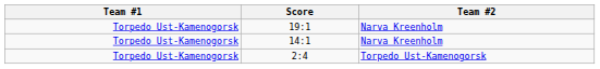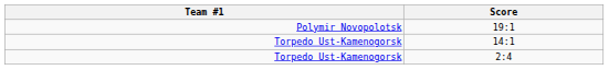 <table class="wikitable" style="text-align: center;">
 <tr>
 <th width=22%>Team #1</th>
 <th width=11%>Score</th>
-<th width=22%>Team #2</th>
 </tr>
 <tr>
-<td style="text-align: right;"><a href='#'>Torpedo Ust-Kamenogorsk</a> </td>
+<td style="text-align: right;"><a href='#'>Polymir Novopolotsk</a> </td>
 <td>19:1</td>
-<td style="text-align: left;"> <a href='#'>Narva Kreenholm</a></td>
 </tr>
 <tr>
 <td style="text-align: right;"><a href='#'>Torpedo Ust-Kamenogorsk</a> </td>
 <td>14:1</td>
-<td style="text-align: left;"> <a href='#'>Narva Kreenholm</a></td>
 </tr>
 <tr>
 <td style="text-align: right;"><a href='#'>Torpedo Ust-Kamenogorsk</a> </td>
 <td>2:4</td>
-<td style="text-align: left;"> <a href='#'>Torpedo Ust-Kamenogorsk</a></td>
 </tr>
 </table>
